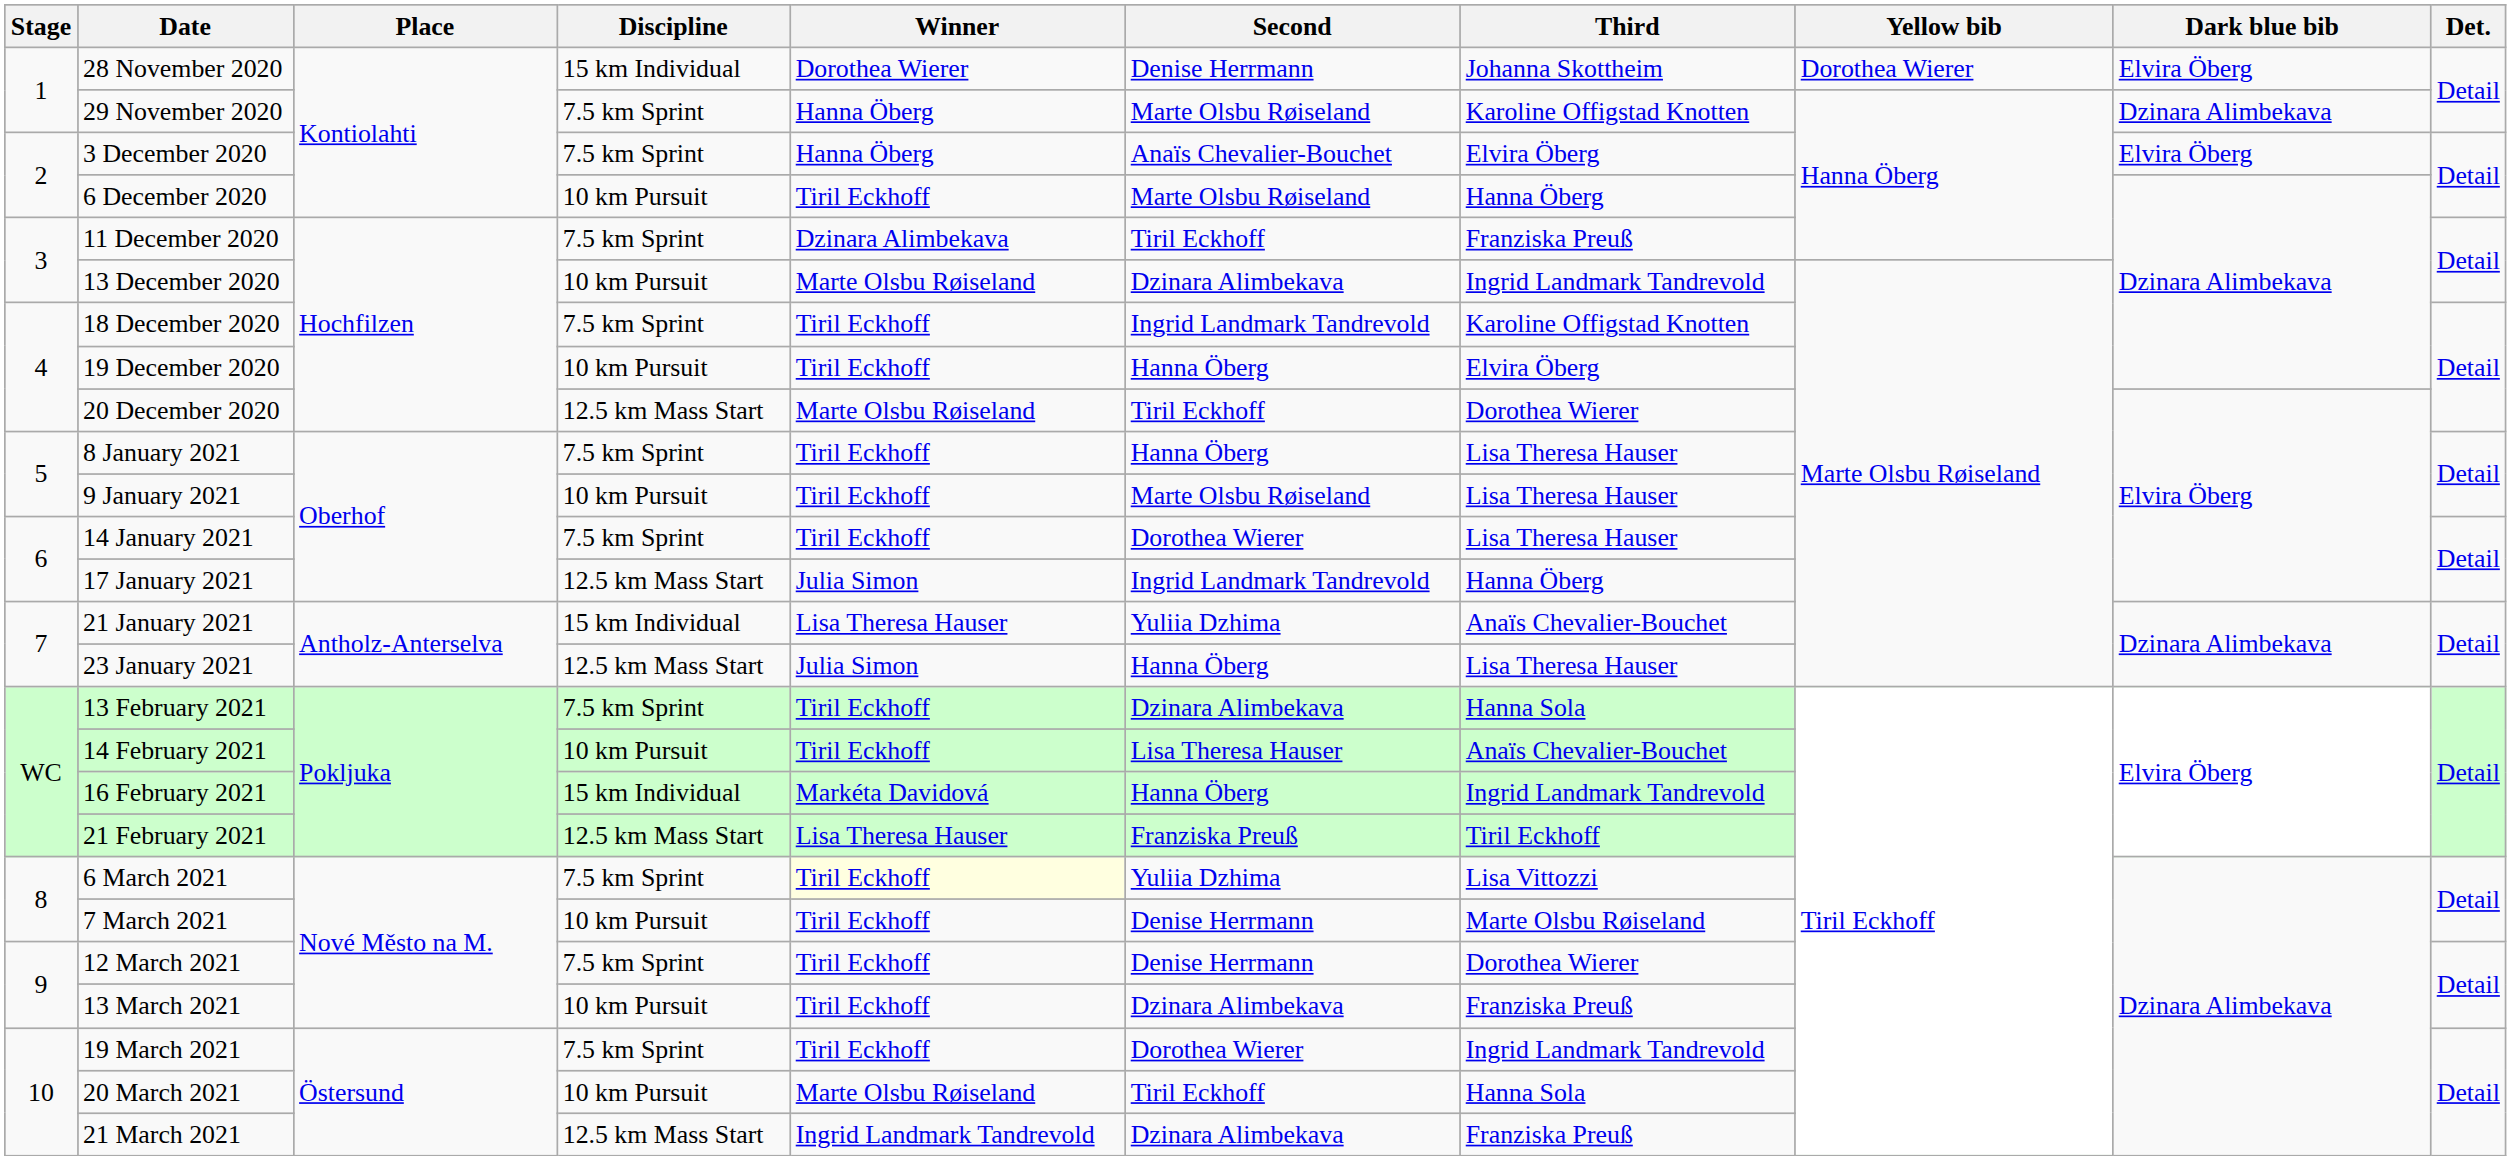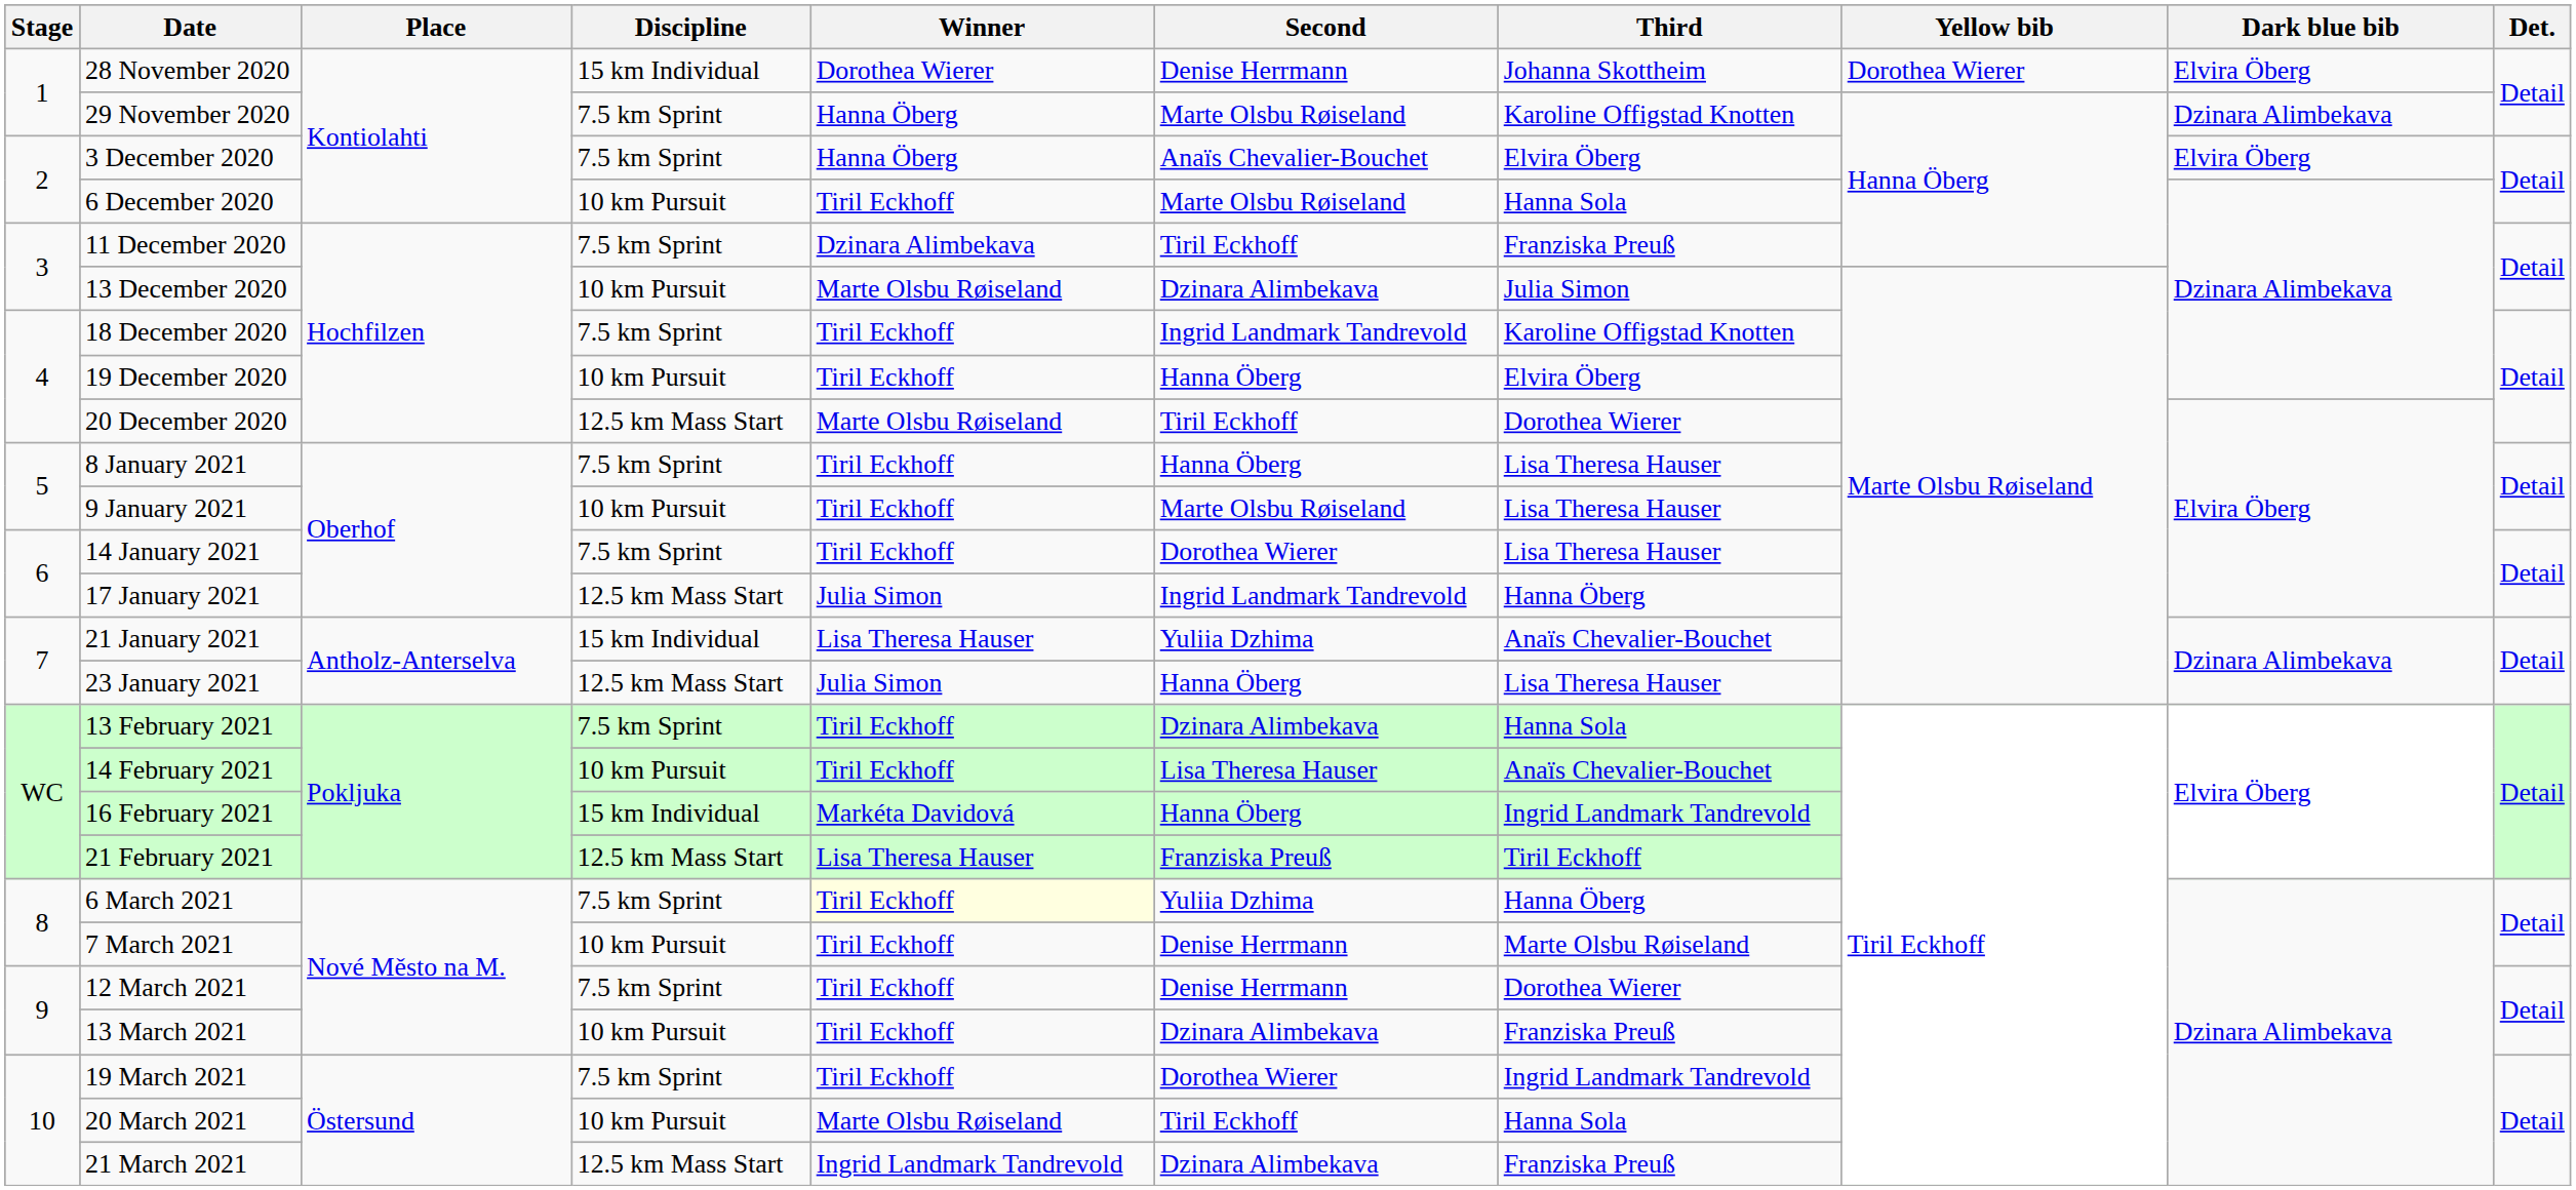 <table class="wikitable" style="font-size:95%;">
 <tr>
 <th width="10">Stage</th>
 <th width="120">Date</th>
 <th width="148">Place</th>
 <th width="130">Discipline</th>
 <th width="190">Winner</th>
 <th width="190">Second</th>
 <th width="190">Third</th>
 <th width="180">Yellow bib <strong><span>  </span></strong> <br> </th>
 <th width="180">Dark blue bib <strong><span>  </span></strong> <br> </th>
 <th width="8">Det.</th>
 </tr>
 <tr>
 <td rowspan="2" align=center>1</td>
 <td>28 November 2020</td>
 <td rowspan="4"> <a href='#'>Kontiolahti</a></td>
 <td>15 km Individual</td>
 <td> <a href='#'>Dorothea Wierer</a></td>
 <td> <a href='#'>Denise Herrmann</a></td>
 <td> <a href='#'>Johanna Skottheim</a></td>
 <td> <a href='#'>Dorothea Wierer</a></td>
 <td> <a href='#'>Elvira Öberg</a></td>
 <td rowspan="2"><a href='#'>Detail</a></td>
 </tr>
 <tr>
 <td>29 November 2020</td>
 <td>7.5 km Sprint</td>
 <td> <a href='#'>Hanna Öberg</a></td>
 <td> <a href='#'>Marte Olsbu Røiseland</a></td>
 <td> <a href='#'>Karoline Offigstad Knotten</a></td>
 <td rowspan="4"> <a href='#'>Hanna Öberg</a></td>
 <td> <a href='#'>Dzinara Alimbekava</a></td>
 </tr>
 <tr>
 <td rowspan="2" align=center>2</td>
 <td>3 December 2020</td>
 <td>7.5 km Sprint</td>
 <td> <a href='#'>Hanna Öberg</a></td>
 <td> <a href='#'>Anaïs Chevalier-Bouchet</a></td>
 <td> <a href='#'>Elvira Öberg</a></td>
 <td> <a href='#'>Elvira Öberg</a></td>
 <td rowspan="2"><a href='#'>Detail</a></td>
 </tr>
 <tr>
 <td>6 December 2020</td>
 <td>10 km Pursuit</td>
 <td> <a href='#'>Tiril Eckhoff</a></td>
 <td> <a href='#'>Marte Olsbu Røiseland</a></td>
-<td> <a href='#'>Hanna Öberg</a></td>
+<td> <a href='#'>Hanna Sola</a></td>
 <td rowspan="5"> <a href='#'>Dzinara Alimbekava</a></td>
 </tr>
 <tr>
 <td rowspan="2" align=center>3</td>
 <td>11 December 2020</td>
 <td rowspan="5"> <a href='#'>Hochfilzen</a></td>
 <td>7.5 km Sprint</td>
 <td> <a href='#'>Dzinara Alimbekava</a></td>
 <td> <a href='#'>Tiril Eckhoff</a></td>
 <td> <a href='#'>Franziska Preuß</a></td>
 <td rowspan="2"><a href='#'>Detail</a></td>
 </tr>
 <tr>
 <td>13 December 2020</td>
 <td>10 km Pursuit</td>
 <td> <a href='#'>Marte Olsbu Røiseland</a></td>
 <td> <a href='#'>Dzinara Alimbekava</a></td>
-<td> <a href='#'>Ingrid Landmark Tandrevold</a></td>
+<td> <a href='#'>Julia Simon</a></td>
 <td rowspan="10"> <a href='#'>Marte Olsbu Røiseland</a></td>
 </tr>
 <tr>
 <td rowspan="3" align=center>4</td>
 <td>18 December 2020</td>
 <td>7.5 km Sprint</td>
 <td> <a href='#'>Tiril Eckhoff</a></td>
 <td> <a href='#'>Ingrid Landmark Tandrevold</a></td>
 <td> <a href='#'>Karoline Offigstad Knotten</a></td>
 <td rowspan="3"><a href='#'>Detail</a></td>
 </tr>
 <tr>
 <td>19 December 2020</td>
 <td>10 km Pursuit</td>
 <td> <a href='#'>Tiril Eckhoff</a></td>
 <td> <a href='#'>Hanna Öberg</a></td>
 <td> <a href='#'>Elvira Öberg</a></td>
 </tr>
 <tr>
 <td>20 December 2020</td>
 <td>12.5 km Mass Start</td>
 <td> <a href='#'>Marte Olsbu Røiseland</a></td>
 <td> <a href='#'>Tiril Eckhoff</a></td>
 <td> <a href='#'>Dorothea Wierer</a></td>
 <td rowspan="5"> <a href='#'>Elvira Öberg</a></td>
 </tr>
 <tr>
 <td rowspan="2" align=center>5</td>
 <td>8 January 2021</td>
 <td rowspan="4"> <a href='#'>Oberhof</a></td>
 <td>7.5 km Sprint</td>
 <td> <a href='#'>Tiril Eckhoff</a></td>
 <td> <a href='#'>Hanna Öberg</a></td>
 <td> <a href='#'>Lisa Theresa Hauser</a></td>
 <td rowspan="2"><a href='#'>Detail</a></td>
 </tr>
 <tr>
 <td>9 January 2021</td>
 <td>10 km Pursuit</td>
 <td> <a href='#'>Tiril Eckhoff</a></td>
 <td> <a href='#'>Marte Olsbu Røiseland</a></td>
 <td> <a href='#'>Lisa Theresa Hauser</a></td>
 </tr>
 <tr>
 <td rowspan="2" align=center>6</td>
 <td>14 January 2021</td>
 <td>7.5 km Sprint</td>
 <td> <a href='#'>Tiril Eckhoff</a></td>
 <td> <a href='#'>Dorothea Wierer</a></td>
 <td> <a href='#'>Lisa Theresa Hauser</a></td>
 <td rowspan="2"><a href='#'>Detail</a></td>
 </tr>
 <tr>
 <td>17 January 2021</td>
 <td>12.5 km Mass Start</td>
 <td> <a href='#'>Julia Simon</a></td>
 <td> <a href='#'>Ingrid Landmark Tandrevold</a></td>
 <td> <a href='#'>Hanna Öberg</a></td>
 </tr>
 <tr>
 <td rowspan="2" align=center>7</td>
 <td>21 January 2021</td>
 <td rowspan="2"> <a href='#'>Antholz-Anterselva</a></td>
 <td>15 km Individual</td>
 <td> <a href='#'>Lisa Theresa Hauser</a></td>
 <td> <a href='#'>Yuliia Dzhima</a></td>
 <td> <a href='#'>Anaïs Chevalier-Bouchet</a></td>
 <td rowspan="2"> <a href='#'>Dzinara Alimbekava</a></td>
 <td rowspan="2"><a href='#'>Detail</a></td>
 </tr>
 <tr>
 <td>23 January 2021</td>
 <td>12.5 km Mass Start</td>
 <td> <a href='#'>Julia Simon</a></td>
 <td> <a href='#'>Hanna Öberg</a></td>
 <td> <a href='#'>Lisa Theresa Hauser</a></td>
 </tr>
 <tr style="background:#CCFFCC">
 <td rowspan="4" align=center>WC</td>
 <td>13 February 2021</td>
 <td rowspan="4"> <a href='#'>Pokljuka</a></td>
 <td>7.5 km Sprint</td>
 <td> <a href='#'>Tiril Eckhoff</a></td>
 <td> <a href='#'>Dzinara Alimbekava</a></td>
 <td> <a href='#'>Hanna Sola</a></td>
 <td style="background:white" rowspan="11"> <a href='#'>Tiril Eckhoff</a></td>
 <td style="background:white" rowspan="4"> <a href='#'>Elvira Öberg</a></td>
 <td rowspan="4"><a href='#'>Detail</a></td>
 </tr>
 <tr style="background:#CCFFCC">
 <td>14 February 2021</td>
 <td>10 km Pursuit</td>
 <td> <a href='#'>Tiril Eckhoff</a></td>
 <td> <a href='#'>Lisa Theresa Hauser</a></td>
 <td> <a href='#'>Anaïs Chevalier-Bouchet</a></td>
 </tr>
 <tr style="background:#CCFFCC">
 <td>16 February 2021</td>
 <td>15 km Individual</td>
 <td> <a href='#'>Markéta Davidová</a></td>
 <td> <a href='#'>Hanna Öberg</a></td>
 <td> <a href='#'>Ingrid Landmark Tandrevold</a></td>
 </tr>
 <tr style="background:#CCFFCC">
 <td>21 February 2021</td>
 <td>12.5 km Mass Start</td>
 <td> <a href='#'>Lisa Theresa Hauser</a></td>
 <td> <a href='#'>Franziska Preuß</a></td>
 <td> <a href='#'>Tiril Eckhoff</a></td>
 </tr>
 <tr>
 <td rowspan="2" align=center>8</td>
 <td>6 March 2021</td>
 <td rowspan="4"> <a href='#'>Nové Město na M.</a></td>
 <td>7.5 km Sprint</td>
 <td style="background: lightyellow;"> <a href='#'>Tiril Eckhoff</a></td>
 <td> <a href='#'>Yuliia Dzhima</a></td>
-<td> <a href='#'>Lisa Vittozzi</a></td>
+<td> <a href='#'>Hanna Öberg</a></td>
 <td rowspan="7"> <a href='#'>Dzinara Alimbekava</a></td>
 <td rowspan="2"><a href='#'>Detail</a></td>
 </tr>
 <tr>
 <td>7 March 2021</td>
 <td>10 km Pursuit</td>
 <td> <a href='#'>Tiril Eckhoff</a></td>
 <td> <a href='#'>Denise Herrmann</a></td>
 <td> <a href='#'>Marte Olsbu Røiseland</a></td>
 </tr>
 <tr>
 <td rowspan="2" align=center>9</td>
 <td>12 March 2021</td>
 <td>7.5 km Sprint</td>
 <td> <a href='#'>Tiril Eckhoff</a></td>
 <td> <a href='#'>Denise Herrmann</a></td>
 <td> <a href='#'>Dorothea Wierer</a></td>
 <td rowspan="2"><a href='#'>Detail</a></td>
 </tr>
 <tr>
 <td>13 March 2021</td>
 <td>10 km Pursuit</td>
 <td> <a href='#'>Tiril Eckhoff</a></td>
 <td> <a href='#'>Dzinara Alimbekava</a></td>
 <td> <a href='#'>Franziska Preuß</a></td>
 </tr>
 <tr>
 <td rowspan="3" align=center>10</td>
 <td>19 March 2021</td>
 <td rowspan="3"> <a href='#'>Östersund</a><small></small></td>
 <td>7.5 km Sprint</td>
 <td> <a href='#'>Tiril Eckhoff</a></td>
 <td> <a href='#'>Dorothea Wierer</a></td>
 <td> <a href='#'>Ingrid Landmark Tandrevold</a></td>
 <td rowspan="3"><a href='#'>Detail</a></td>
 </tr>
 <tr>
 <td>20 March 2021</td>
 <td>10 km Pursuit</td>
 <td> <a href='#'>Marte Olsbu Røiseland</a></td>
 <td> <a href='#'>Tiril Eckhoff</a></td>
 <td> <a href='#'>Hanna Sola</a></td>
 </tr>
 <tr>
 <td>21 March 2021</td>
 <td>12.5 km Mass Start</td>
 <td> <a href='#'>Ingrid Landmark Tandrevold</a></td>
 <td> <a href='#'>Dzinara Alimbekava</a></td>
 <td> <a href='#'>Franziska Preuß</a></td>
 </tr>
 </table>
